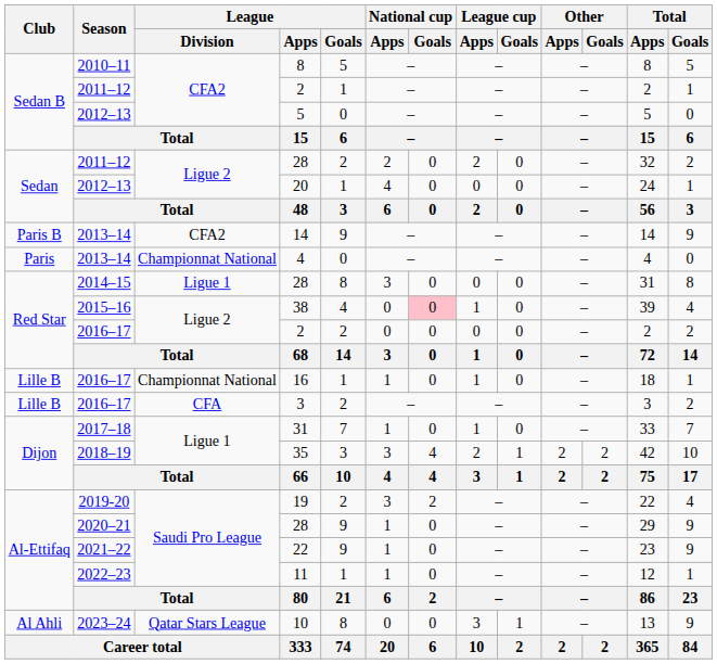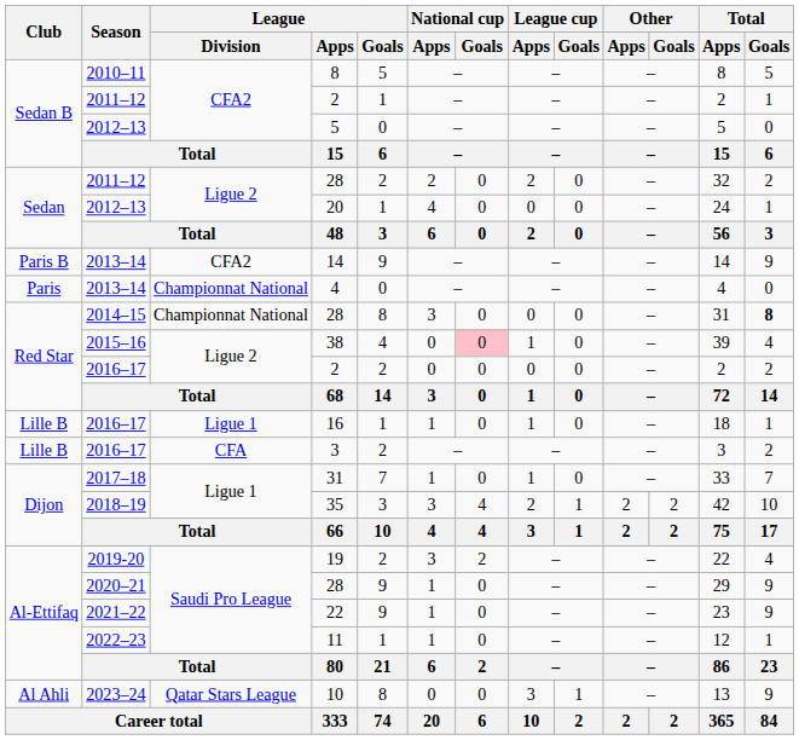 <table class="wikitable" style="text-align: center;">
 <tr>
 <th rowspan="2">Club</th>
 <th rowspan="2">Season</th>
 <th colspan="3">League</th>
 <th colspan="2">National cup</th>
 <th colspan="2">League cup</th>
 <th colspan="2">Other</th>
 <th colspan="2">Total</th>
 </tr>
 <tr>
 <th>Division</th>
 <th>Apps</th>
 <th>Goals</th>
 <th>Apps</th>
 <th>Goals</th>
 <th>Apps</th>
 <th>Goals</th>
 <th>Apps</th>
 <th>Goals</th>
 <th>Apps</th>
 <th>Goals</th>
 </tr>
 <tr>
 <td rowspan="4"><a href='#'>Sedan B</a></td>
 <td><a href='#'>2010–11</a></td>
 <td rowspan="3"><a href='#'>CFA2</a></td>
 <td>8</td>
 <td>5</td>
 <td colspan="2">–</td>
 <td colspan="2">–</td>
 <td colspan="2">–</td>
 <td>8</td>
 <td>5</td>
 </tr>
 <tr>
 <td><a href='#'>2011–12</a></td>
 <td>2</td>
 <td>1</td>
 <td colspan="2">–</td>
 <td colspan="2">–</td>
 <td colspan="2">–</td>
 <td>2</td>
 <td>1</td>
 </tr>
 <tr>
 <td><a href='#'>2012–13</a></td>
 <td>5</td>
 <td>0</td>
 <td colspan="2">–</td>
 <td colspan="2">–</td>
 <td colspan="2">–</td>
 <td>5</td>
 <td>0</td>
 </tr>
 <tr>
 <th colspan="2">Total</th>
 <th>15</th>
 <th>6</th>
 <th colspan="2">–</th>
 <th colspan="2">–</th>
 <th colspan="2">–</th>
 <th>15</th>
 <th>6</th>
 </tr>
 <tr>
 <td rowspan="3"><a href='#'>Sedan</a></td>
 <td><a href='#'>2011–12</a></td>
 <td rowspan="2"><a href='#'>Ligue 2</a></td>
 <td>28</td>
 <td>2</td>
 <td>2</td>
 <td>0</td>
 <td>2</td>
 <td>0</td>
 <td colspan="2">–</td>
 <td>32</td>
 <td>2</td>
 </tr>
 <tr>
 <td><a href='#'>2012–13</a></td>
 <td>20</td>
 <td>1</td>
 <td>4</td>
 <td>0</td>
 <td>0</td>
 <td>0</td>
 <td colspan="2">–</td>
 <td>24</td>
 <td>1</td>
 </tr>
 <tr>
 <th colspan="2">Total</th>
 <th>48</th>
 <th>3</th>
 <th>6</th>
 <th>0</th>
 <th>2</th>
 <th>0</th>
 <th colspan="2">–</th>
 <th>56</th>
 <th>3</th>
 </tr>
 <tr>
 <td><a href='#'>Paris B</a></td>
 <td><a href='#'>2013–14</a></td>
 <td>CFA2</td>
 <td>14</td>
 <td>9</td>
 <td colspan="2">–</td>
 <td colspan="2">–</td>
 <td colspan="2">–</td>
 <td>14</td>
 <td>9</td>
 </tr>
 <tr>
 <td><a href='#'>Paris</a></td>
 <td><a href='#'>2013–14</a></td>
 <td><a href='#'>Championnat National</a></td>
 <td>4</td>
 <td>0</td>
 <td colspan="2">–</td>
 <td colspan="2">–</td>
 <td colspan="2">–</td>
 <td>4</td>
 <td>0</td>
 </tr>
 <tr>
 <td rowspan="4"><a href='#'>Red Star</a></td>
 <td><a href='#'>2014–15</a></td>
-<td><a href='#'>Ligue 1</a></td>
+<td>Championnat National</td>
 <td>28</td>
 <td>8</td>
 <td>3</td>
 <td>0</td>
 <td>0</td>
 <td>0</td>
 <td colspan="2">–</td>
 <td>31</td>
-<td>8</td>
+<td><strong>8</strong></td>
 </tr>
 <tr>
 <td><a href='#'>2015–16</a></td>
 <td rowspan="2">Ligue 2</td>
 <td>38</td>
 <td>4</td>
 <td>0</td>
 <td style="background: pink;">0</td>
 <td>1</td>
 <td>0</td>
 <td colspan="2">–</td>
 <td>39</td>
 <td>4</td>
 </tr>
 <tr>
 <td><a href='#'>2016–17</a></td>
 <td>2</td>
 <td>2</td>
 <td>0</td>
 <td>0</td>
 <td>0</td>
 <td>0</td>
 <td colspan="2">–</td>
 <td>2</td>
 <td>2</td>
 </tr>
 <tr>
 <th colspan="2">Total</th>
 <th>68</th>
 <th>14</th>
 <th>3</th>
 <th>0</th>
 <th>1</th>
 <th>0</th>
 <th colspan="2">–</th>
 <th>72</th>
 <th>14</th>
 </tr>
 <tr>
 <td><a href='#'>Lille B</a></td>
 <td><a href='#'>2016–17</a></td>
-<td>Championnat National</td>
+<td><a href='#'>Ligue 1</a></td>
 <td>16</td>
 <td>1</td>
 <td>1</td>
 <td>0</td>
 <td>1</td>
 <td>0</td>
 <td colspan="2">–</td>
 <td>18</td>
 <td>1</td>
 </tr>
 <tr>
 <td><a href='#'>Lille B</a></td>
 <td><a href='#'>2016–17</a></td>
 <td><a href='#'>CFA</a></td>
 <td>3</td>
 <td>2</td>
 <td colspan="2">–</td>
 <td colspan="2">–</td>
 <td colspan="2">–</td>
 <td>3</td>
 <td>2</td>
 </tr>
 <tr>
 <td rowspan="3"><a href='#'>Dijon</a></td>
 <td><a href='#'>2017–18</a></td>
 <td rowspan="2">Ligue 1</td>
 <td>31</td>
 <td>7</td>
 <td>1</td>
 <td>0</td>
 <td>1</td>
 <td>0</td>
 <td colspan="2">–</td>
 <td>33</td>
 <td>7</td>
 </tr>
 <tr>
 <td><a href='#'>2018–19</a></td>
 <td>35</td>
 <td>3</td>
 <td>3</td>
 <td>4</td>
 <td>2</td>
 <td>1</td>
 <td>2</td>
 <td>2</td>
 <td>42</td>
 <td>10</td>
 </tr>
 <tr>
 <th colspan="2">Total</th>
 <th>66</th>
 <th>10</th>
 <th>4</th>
 <th>4</th>
 <th>3</th>
 <th>1</th>
 <th>2</th>
 <th>2</th>
 <th>75</th>
 <th>17</th>
 </tr>
 <tr>
 <td rowspan="5"><a href='#'>Al-Ettifaq</a></td>
 <td><a href='#'>2019-20</a></td>
 <td rowspan="4"><a href='#'>Saudi Pro League</a></td>
 <td>19</td>
 <td>2</td>
 <td>3</td>
 <td>2</td>
 <td colspan="2">–</td>
 <td colspan="2">–</td>
 <td>22</td>
 <td>4</td>
 </tr>
 <tr>
 <td><a href='#'>2020–21</a></td>
 <td>28</td>
 <td>9</td>
 <td>1</td>
 <td>0</td>
 <td colspan="2">–</td>
 <td colspan="2">–</td>
 <td>29</td>
 <td>9</td>
 </tr>
 <tr>
 <td><a href='#'>2021–22</a></td>
 <td>22</td>
 <td>9</td>
 <td>1</td>
 <td>0</td>
 <td colspan="2">–</td>
 <td colspan="2">–</td>
 <td>23</td>
 <td>9</td>
 </tr>
 <tr>
 <td><a href='#'>2022–23</a></td>
 <td>11</td>
 <td>1</td>
 <td>1</td>
 <td>0</td>
 <td colspan="2">–</td>
 <td colspan="2">–</td>
 <td>12</td>
 <td>1</td>
 </tr>
 <tr>
 <th colspan="2">Total</th>
 <th>80</th>
 <th>21</th>
 <th>6</th>
 <th>2</th>
 <th colspan="2">–</th>
 <th colspan="2">–</th>
 <th>86</th>
 <th>23</th>
 </tr>
 <tr>
 <td><a href='#'>Al Ahli</a></td>
 <td><a href='#'>2023–24</a></td>
 <td><a href='#'>Qatar Stars League</a></td>
 <td>10</td>
 <td>8</td>
 <td>0</td>
 <td>0</td>
 <td>3</td>
 <td>1</td>
 <td colspan="2">–</td>
 <td>13</td>
 <td>9</td>
 </tr>
 <tr>
 <th colspan="3">Career total</th>
 <th>333</th>
 <th>74</th>
 <th>20</th>
 <th>6</th>
 <th>10</th>
 <th>2</th>
 <th>2</th>
 <th>2</th>
 <th>365</th>
 <th>84</th>
 </tr>
 </table>
